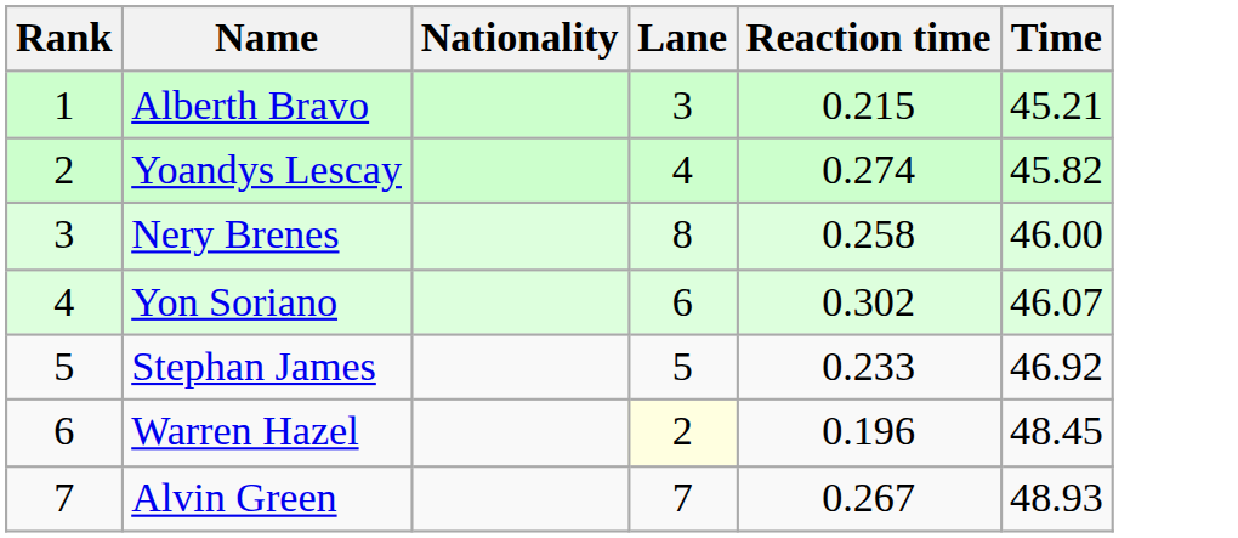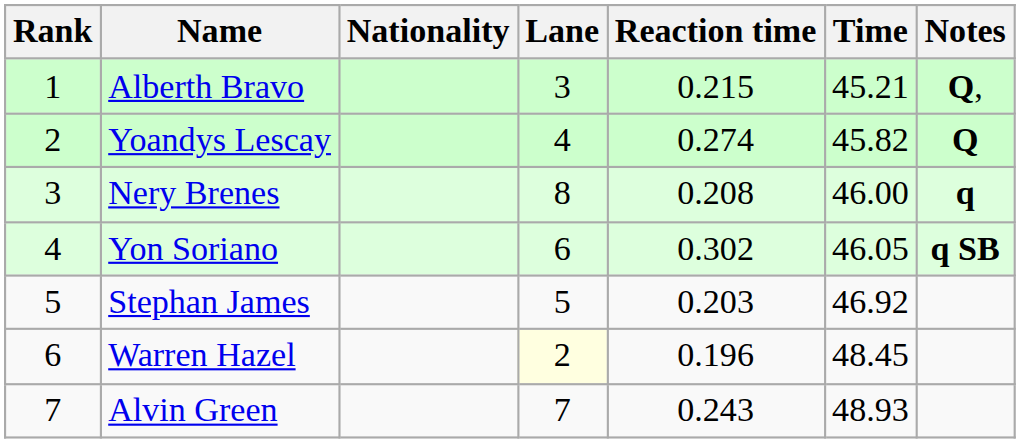 <table class="wikitable sortable" style="text-align:center">
 <tr>
 <th>Rank</th>
 <th>Name</th>
 <th>Nationality</th>
 <th>Lane</th>
 <th>Reaction time</th>
 <th>Time</th>
+<th>Notes</th>
 </tr>
 <tr bgcolor=ccffcc>
 <td>1</td>
 <td align=left><a href='#'>Alberth Bravo</a></td>
 <td align=left></td>
 <td>3</td>
 <td>0.215</td>
 <td>45.21</td>
+<td><strong>Q</strong>, </td>
 </tr>
 <tr bgcolor=ccffcc>
 <td>2</td>
 <td align=left><a href='#'>Yoandys Lescay</a></td>
 <td align=left></td>
 <td>4</td>
 <td>0.274</td>
 <td>45.82</td>
+<td><strong>Q</strong></td>
 </tr>
 <tr bgcolor=ddffdd>
 <td>3</td>
 <td align=left><a href='#'>Nery Brenes</a></td>
 <td align=left></td>
 <td>8</td>
-<td>0.258</td>
+<td>0.208</td>
 <td>46.00</td>
+<td><strong>q</strong></td>
 </tr>
 <tr bgcolor=ddffdd>
 <td>4</td>
 <td align=left><a href='#'>Yon Soriano</a></td>
 <td align=left></td>
 <td>6</td>
 <td>0.302</td>
-<td>46.07</td>
+<td>46.05</td>
+<td><strong>q SB</strong></td>
 </tr>
 <tr>
 <td>5</td>
 <td align=left><a href='#'>Stephan James</a></td>
 <td align=left></td>
 <td>5</td>
-<td>0.233</td>
+<td>0.203</td>
 <td>46.92</td>
+<td></td>
 </tr>
 <tr>
 <td>6</td>
 <td align=left><a href='#'>Warren Hazel</a></td>
 <td align=left></td>
 <td style="background: lightyellow;">2</td>
 <td>0.196</td>
 <td>48.45</td>
+<td></td>
 </tr>
 <tr>
 <td>7</td>
 <td align=left><a href='#'>Alvin Green</a></td>
 <td align=left></td>
 <td>7</td>
-<td>0.267</td>
+<td>0.243</td>
 <td>48.93</td>
+<td></td>
 </tr>
 </table>
